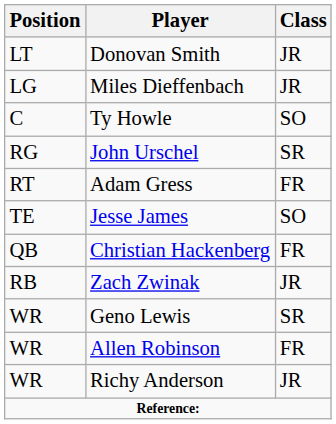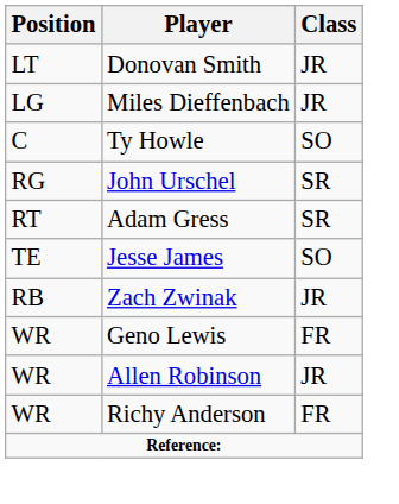 <table class="wikitable">
 <tr>
 <th>Position</th>
 <th>Player</th>
 <th>Class</th>
 </tr>
 <tr>
 <td>LT</td>
 <td>Donovan Smith</td>
 <td>JR</td>
 </tr>
 <tr>
 <td>LG</td>
 <td>Miles Dieffenbach</td>
 <td>JR</td>
 </tr>
 <tr>
 <td>C</td>
 <td>Ty Howle</td>
 <td>SO</td>
 </tr>
 <tr>
 <td>RG</td>
 <td><a href='#'>John Urschel</a></td>
 <td>SR</td>
 </tr>
 <tr>
 <td>RT</td>
 <td>Adam Gress</td>
-<td>FR</td>
+<td>SR</td>
 </tr>
 <tr>
 <td>TE</td>
 <td><a href='#'>Jesse James</a></td>
 <td>SO</td>
-</tr>
-<tr>
-<td>QB</td>
-<td><a href='#'>Christian Hackenberg</a></td>
-<td>FR</td>
 </tr>
 <tr>
 <td>RB</td>
 <td><a href='#'>Zach Zwinak</a></td>
 <td>JR</td>
 </tr>
 <tr>
 <td>WR</td>
 <td>Geno Lewis</td>
-<td>SR</td>
+<td>FR</td>
 </tr>
 <tr>
 <td>WR</td>
 <td><a href='#'>Allen Robinson</a></td>
-<td>FR</td>
+<td>JR</td>
 </tr>
 <tr>
 <td>WR</td>
 <td>Richy Anderson</td>
-<td>JR</td>
+<td>FR</td>
 </tr>
 <tr>
 <td colspan="3"  style="font-size:8pt; text-align:center;"><strong>Reference:</strong></td>
 </tr>
 </table>
